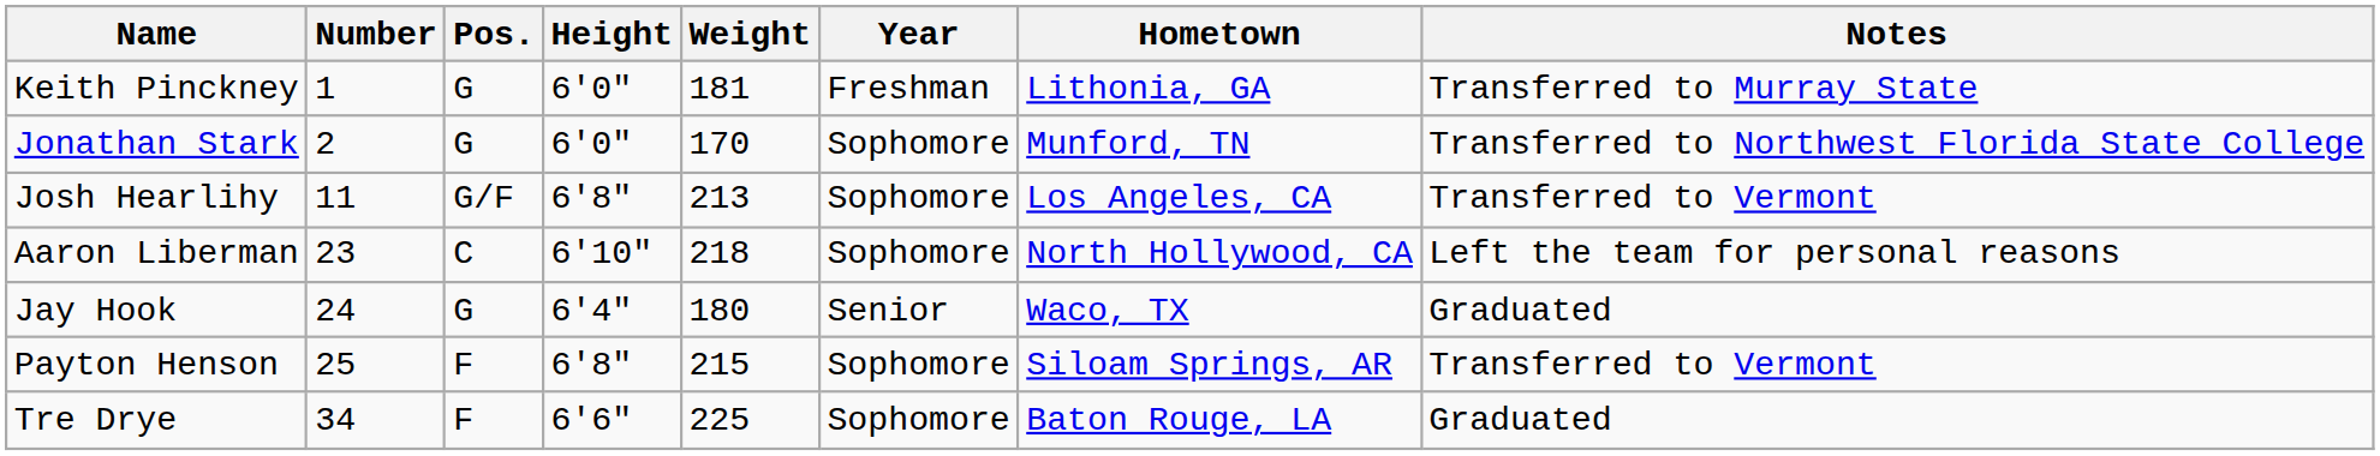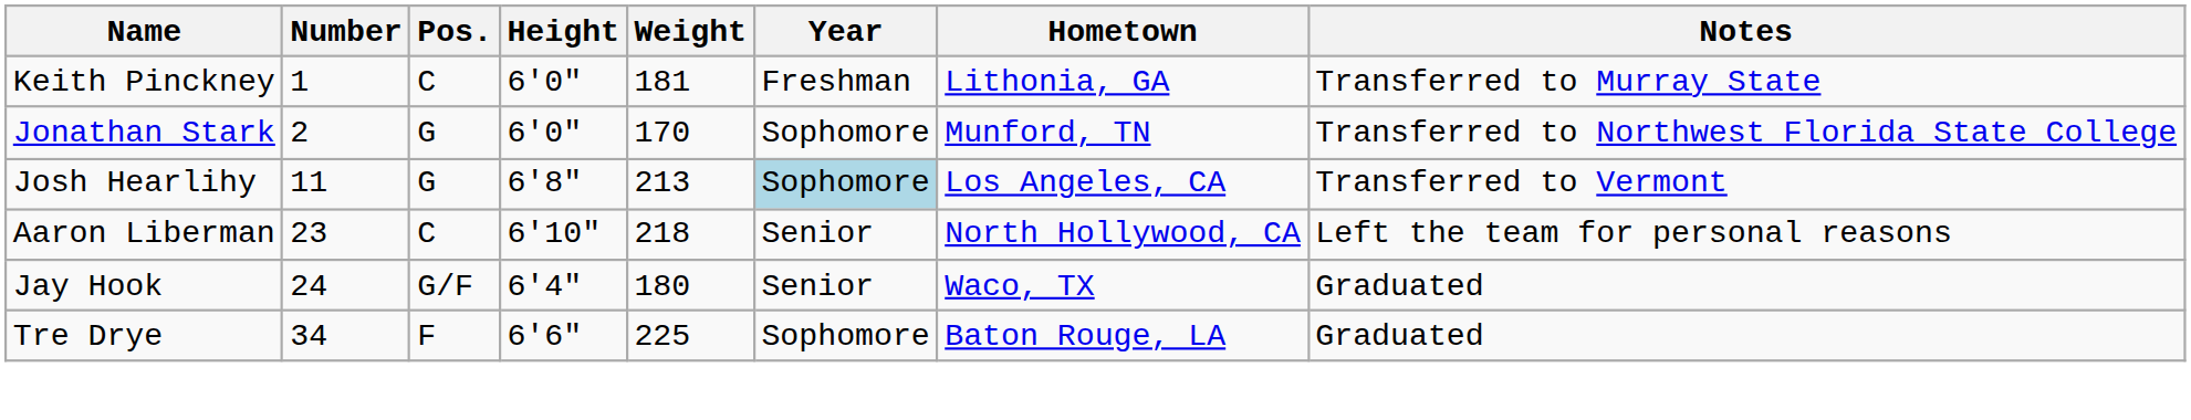 <table class="wikitable sortable" border="1">
 <tr>
 <th>Name</th>
 <th>Number</th>
 <th>Pos.</th>
 <th>Height</th>
 <th>Weight</th>
 <th>Year</th>
 <th>Hometown</th>
 <th class="unsortable">Notes</th>
 </tr>
 <tr>
 <td>Keith Pinckney</td>
 <td>1</td>
-<td>G</td>
+<td>C</td>
 <td>6'0"</td>
 <td>181</td>
 <td>Freshman</td>
 <td><a href='#'>Lithonia, GA</a></td>
 <td>Transferred to <a href='#'>Murray State</a></td>
 </tr>
 <tr>
 <td><a href='#'>Jonathan Stark</a></td>
 <td>2</td>
 <td>G</td>
 <td>6'0"</td>
 <td>170</td>
 <td>Sophomore</td>
 <td><a href='#'>Munford, TN</a></td>
 <td>Transferred to <a href='#'>Northwest Florida State College</a></td>
 </tr>
 <tr>
 <td>Josh Hearlihy</td>
 <td>11</td>
-<td>G/F</td>
+<td>G</td>
 <td>6'8"</td>
 <td>213</td>
-<td>Sophomore</td>
+<td style="background: lightblue;">Sophomore</td>
 <td><a href='#'>Los Angeles, CA</a></td>
 <td>Transferred to <a href='#'>Vermont</a></td>
 </tr>
 <tr>
 <td>Aaron Liberman</td>
 <td>23</td>
 <td>C</td>
 <td>6'10"</td>
 <td>218</td>
-<td>Sophomore</td>
+<td>Senior</td>
 <td><a href='#'>North Hollywood, CA</a></td>
 <td>Left the team for personal reasons</td>
 </tr>
 <tr>
 <td>Jay Hook</td>
 <td>24</td>
-<td>G</td>
+<td>G/F</td>
 <td>6'4"</td>
 <td>180</td>
 <td>Senior</td>
 <td><a href='#'>Waco, TX</a></td>
 <td>Graduated</td>
-</tr>
-<tr>
-<td>Payton Henson</td>
-<td>25</td>
-<td>F</td>
-<td>6'8"</td>
-<td>215</td>
-<td>Sophomore</td>
-<td><a href='#'>Siloam Springs, AR</a></td>
-<td>Transferred to <a href='#'>Vermont</a></td>
 </tr>
 <tr>
 <td>Tre Drye</td>
 <td>34</td>
 <td>F</td>
 <td>6'6"</td>
 <td>225</td>
 <td>Sophomore</td>
 <td><a href='#'>Baton Rouge, LA</a></td>
 <td>Graduated</td>
 </tr>
 </table>
